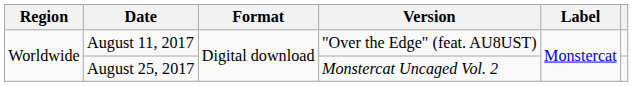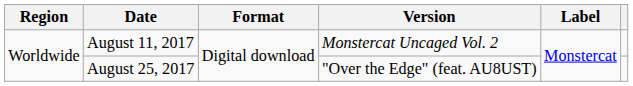 <table class="wikitable plainrowheaders">
 <tr>
 <th>Region</th>
 <th>Date</th>
 <th>Format</th>
 <th>Version</th>
 <th>Label</th>
 <th></th>
 </tr>
 <tr>
 <td rowspan="2" scope="row">Worldwide</td>
 <td>August 11, 2017</td>
 <td rowspan="2">Digital download</td>
-<td>"Over the Edge" (feat. AU8UST)</td>
+<td><em>Monstercat Uncaged Vol. 2</em></td>
 <td rowspan="2"><a href='#'>Monstercat</a></td>
 <td></td>
 </tr>
 <tr>
 <td>August 25, 2017</td>
-<td><em>Monstercat Uncaged Vol. 2</em></td>
+<td>"Over the Edge" (feat. AU8UST)</td>
 <td></td>
 </tr>
 </table>
